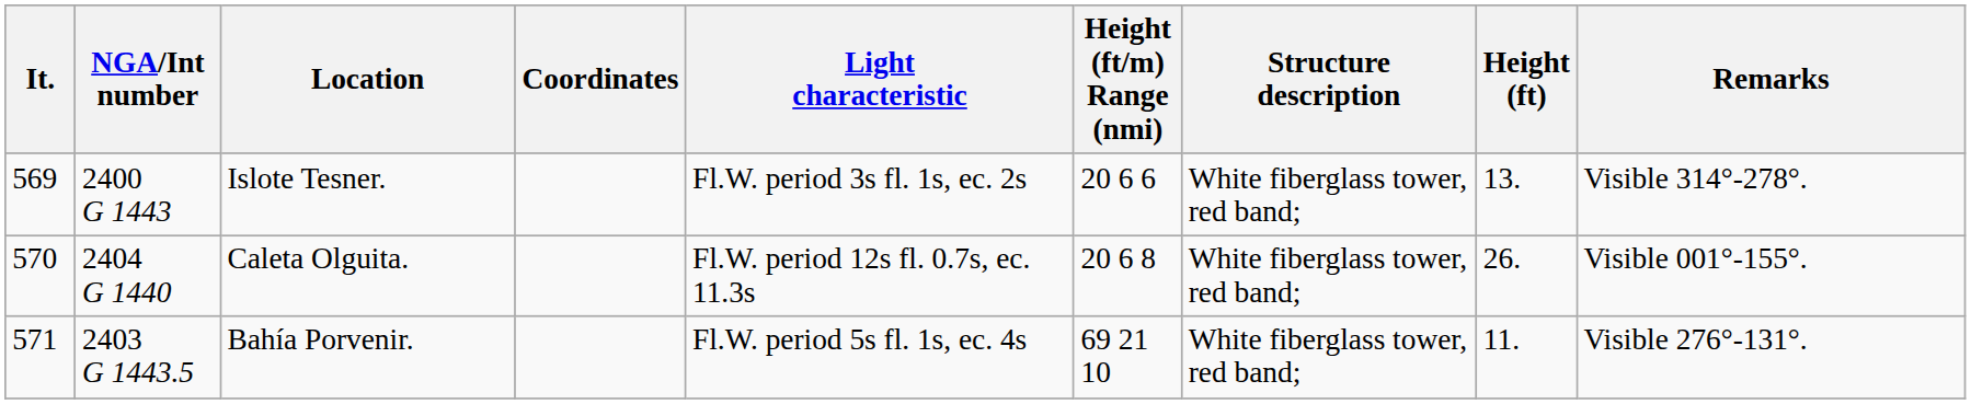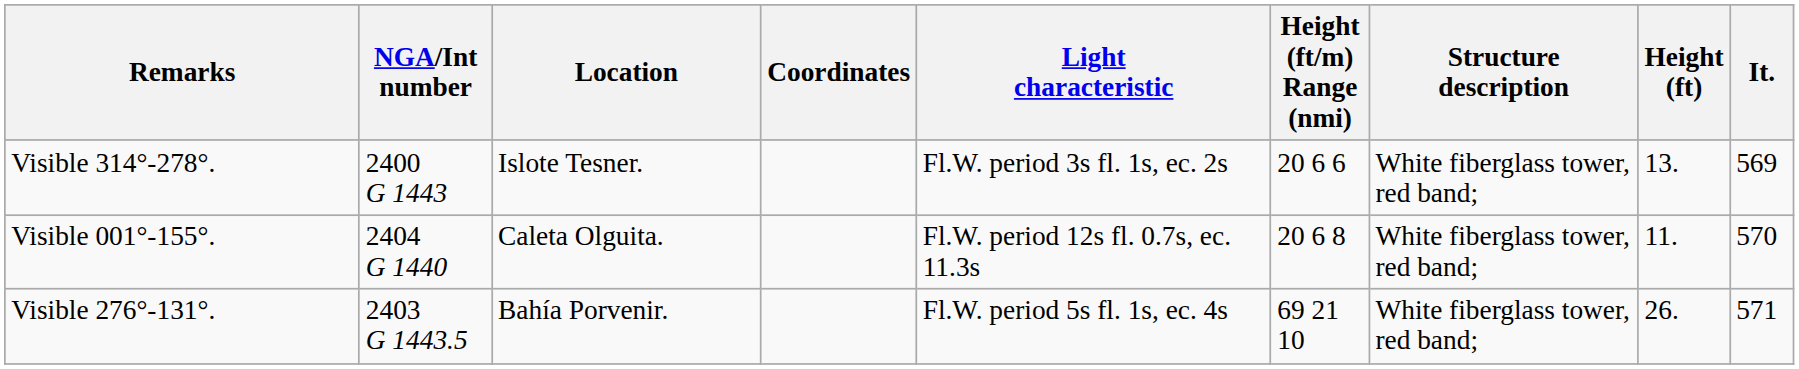 <table class="wikitable">
 <tr>
-<th width="30">It.</th>
+<th width="200">Remarks</th>
 <th width="70"><a href='#'>NGA</a>/Int<br>number</th>
 <th width="150">Location</th>
 <th width="80">Coordinates</th>
 <th width="200"><a href='#'>Light<br>characteristic</a></th>
 <th width="50">Height (ft/m)<br>Range (nmi)</th>
 <th width="150">Structure<br>description</th>
 <th width="30">Height (ft)</th>
-<th width="200">Remarks</th>
+<th width="30">It.</th>
 </tr>
 <tr valign="top">
-<td>569</td>
+<td>Visible 314°-278°.</td>
 <td>2400<br><em>G 1443</em></td>
 <td>Islote Tesner.</td>
 <td></td>
 <td>Fl.W. period 3s fl. 1s, ec. 2s</td>
 <td>20 6 6</td>
 <td>White fiberglass tower, red band;</td>
 <td>13.</td>
-<td>Visible 314°-278°.</td>
+<td>569</td>
 </tr>
 <tr valign="top">
-<td>570</td>
+<td>Visible 001°-155°.</td>
 <td>2404<br><em>G 1440</em></td>
 <td>Caleta Olguita.</td>
 <td></td>
 <td>Fl.W. period 12s fl. 0.7s, ec. 11.3s</td>
 <td>20 6 8</td>
 <td>White fiberglass tower, red band;</td>
-<td>26.</td>
-<td>Visible 001°-155°.</td>
+<td>11.</td>
+<td>570</td>
 </tr>
 <tr valign="top">
-<td>571</td>
+<td>Visible 276°-131°.</td>
 <td>2403<br><em>G 1443.5</em></td>
 <td>Bahía Porvenir.</td>
 <td></td>
 <td>Fl.W. period 5s fl. 1s, ec. 4s</td>
 <td>69 21 10</td>
 <td>White fiberglass tower, red band;</td>
-<td>11.</td>
-<td>Visible 276°-131°.</td>
+<td>26.</td>
+<td>571</td>
 </tr>
 </table>
